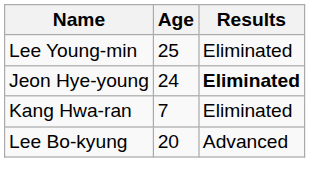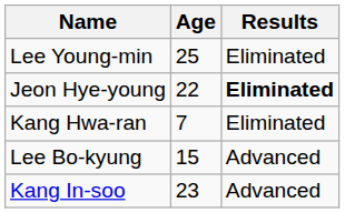 <table class="wikitable">
 <tr>
 <th>Name</th>
 <th>Age</th>
 <th>Results</th>
 </tr>
 <tr>
 <td>Lee Young-min</td>
 <td>25</td>
 <td>Eliminated</td>
 </tr>
 <tr>
 <td>Jeon Hye-young</td>
-<td>24</td>
+<td>22</td>
 <td><strong>Eliminated</strong></td>
 </tr>
 <tr>
 <td>Kang Hwa-ran</td>
 <td>7</td>
 <td>Eliminated</td>
 </tr>
 <tr>
 <td>Lee Bo-kyung</td>
-<td>20</td>
+<td>15</td>
+<td>Advanced</td>
+</tr>
+<tr>
+<td><a href='#'>Kang In-soo</a></td>
+<td>23</td>
 <td>Advanced</td>
 </tr>
 </table>
